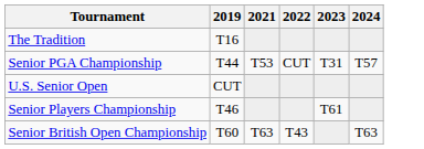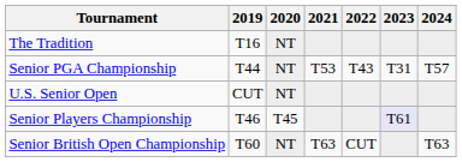 <table class="wikitable" style="font-size:95%;text-align:center;">
 <tr>
 <th>Tournament</th>
 <th>2019</th>
+<th>2020</th>
 <th>2021</th>
 <th>2022</th>
 <th>2023</th>
 <th>2024</th>
 </tr>
 <tr>
 <td align=left><a href='#'>The Tradition</a></td>
 <td>T16</td>
+<td style="background:#eeeeee;">NT</td>
 <td style="background:#eeeeee;"></td>
 <td style="background:#eeeeee;"></td>
 <td style="background:#eeeeee;"></td>
 <td style="background:#eeeeee;"></td>
 </tr>
 <tr>
 <td align=left><a href='#'>Senior PGA Championship</a></td>
 <td>T44</td>
+<td style="background:#eeeeee;">NT</td>
 <td>T53</td>
-<td>CUT</td>
+<td>T43</td>
 <td>T31</td>
 <td>T57</td>
 </tr>
 <tr>
 <td align=left><a href='#'>U.S. Senior Open</a></td>
 <td>CUT</td>
+<td style="background:#eeeeee;">NT</td>
 <td style="background:#eeeeee;"></td>
 <td style="background:#eeeeee;"></td>
 <td style="background:#eeeeee;"></td>
 <td style="background:#eeeeee;"></td>
 </tr>
 <tr>
 <td align=left><a href='#'>Senior Players Championship</a></td>
 <td>T46</td>
+<td>T45</td>
 <td style="background:#eeeeee;"></td>
 <td style="background:#eeeeee;"></td>
-<td>T61</td>
+<td style="background: lavender;">T61</td>
 <td style="background:#eeeeee;"></td>
 </tr>
 <tr>
 <td align=left><a href='#'>Senior British Open Championship</a></td>
 <td>T60</td>
+<td style="background:#eeeeee;">NT</td>
 <td>T63</td>
-<td>T43</td>
+<td>CUT</td>
 <td style="background:#eeeeee;"></td>
 <td>T63</td>
 </tr>
 </table>
